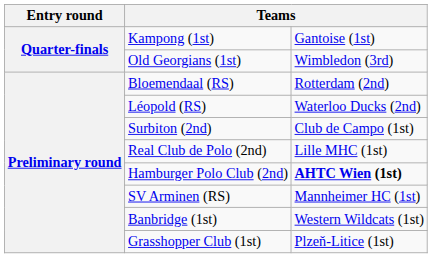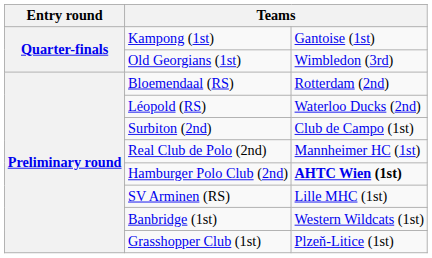 <table class="wikitable">
 <tr>
 <th>Entry round</th>
 <th colspan="2">Teams</th>
 </tr>
 <tr>
 <th rowspan="2"><a href='#'>Quarter-finals</a></th>
 <td> <a href='#'>Kampong</a> (<a href='#'>1st</a>)</td>
 <td> <a href='#'>Gantoise</a> (<a href='#'>1st</a>)</td>
 </tr>
 <tr>
 <td> <a href='#'>Old Georgians</a> (<a href='#'>1st</a>)</td>
 <td> <a href='#'>Wimbledon</a> (<a href='#'>3rd</a>)</td>
 </tr>
 <tr>
 <th rowspan="8"><a href='#'>Preliminary round</a></th>
 <td> <a href='#'>Bloemendaal</a> (<a href='#'>RS</a>)</td>
 <td> <a href='#'>Rotterdam</a> (<a href='#'>2nd</a>)</td>
 </tr>
 <tr>
 <td> <a href='#'>Léopold</a> (<a href='#'>RS</a>)</td>
 <td> <a href='#'>Waterloo Ducks</a> (<a href='#'>2nd</a>)</td>
 </tr>
 <tr>
 <td> <a href='#'>Surbiton</a> (<a href='#'>2nd</a>)</td>
 <td> <a href='#'>Club de Campo</a> (1st)</td>
 </tr>
 <tr>
 <td> <a href='#'>Real Club de Polo</a> (2nd)</td>
-<td> <a href='#'>Lille MHC</a> (1st)</td>
+<td> <a href='#'>Mannheimer HC</a> (<a href='#'>1st</a>)</td>
 </tr>
 <tr>
 <td> <a href='#'>Hamburger Polo Club</a> (<a href='#'>2nd</a>)</td>
 <td><strong> <a href='#'>AHTC Wien</a> (1st)</strong></td>
 </tr>
 <tr>
 <td> <a href='#'>SV Arminen</a> (RS)</td>
-<td> <a href='#'>Mannheimer HC</a> (<a href='#'>1st</a>)</td>
+<td> <a href='#'>Lille MHC</a> (1st)</td>
 </tr>
 <tr>
 <td> <a href='#'>Banbridge</a> (1st)</td>
 <td> <a href='#'>Western Wildcats</a> (1st)</td>
 </tr>
 <tr>
 <td> <a href='#'>Grasshopper Club</a> (1st)</td>
 <td> <a href='#'>Plzeň-Litice</a> (1st)</td>
 </tr>
 </table>
